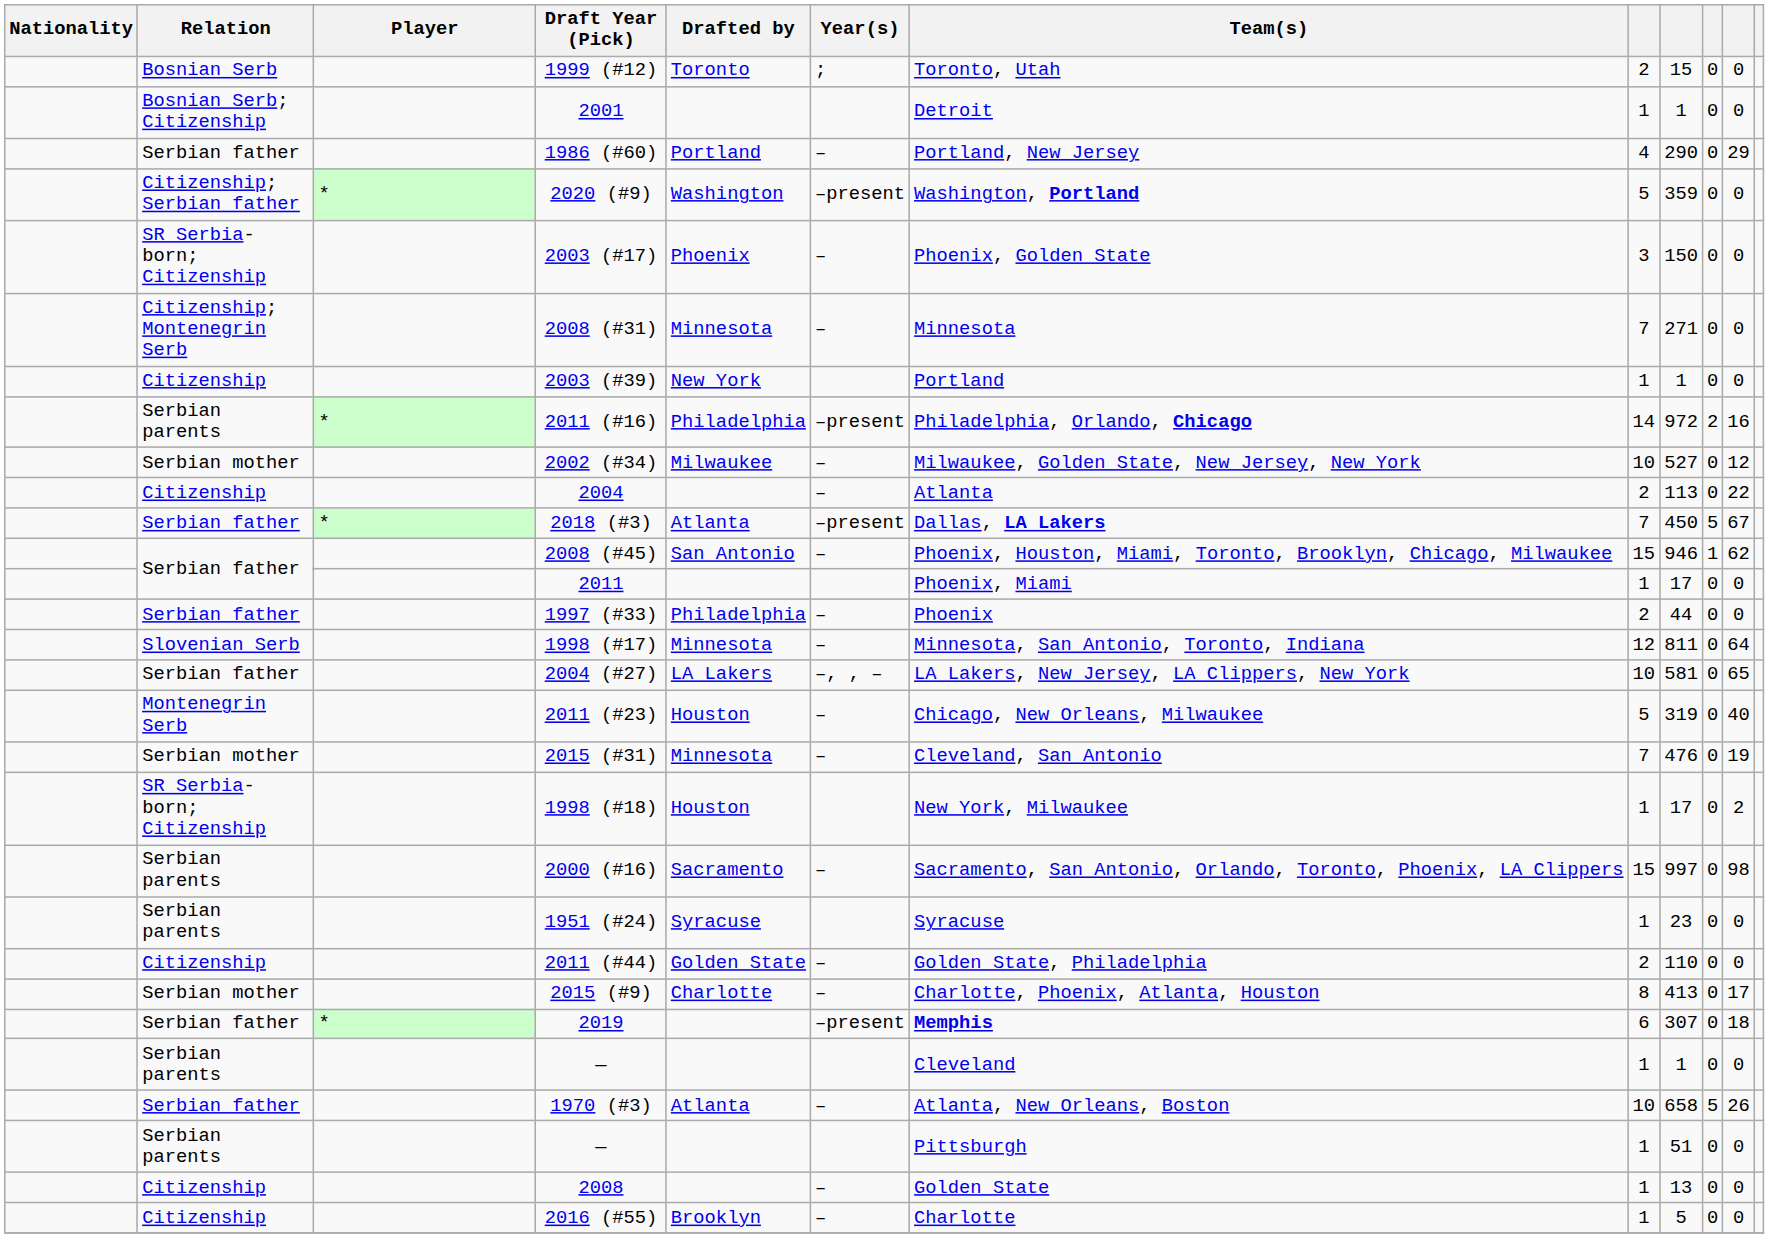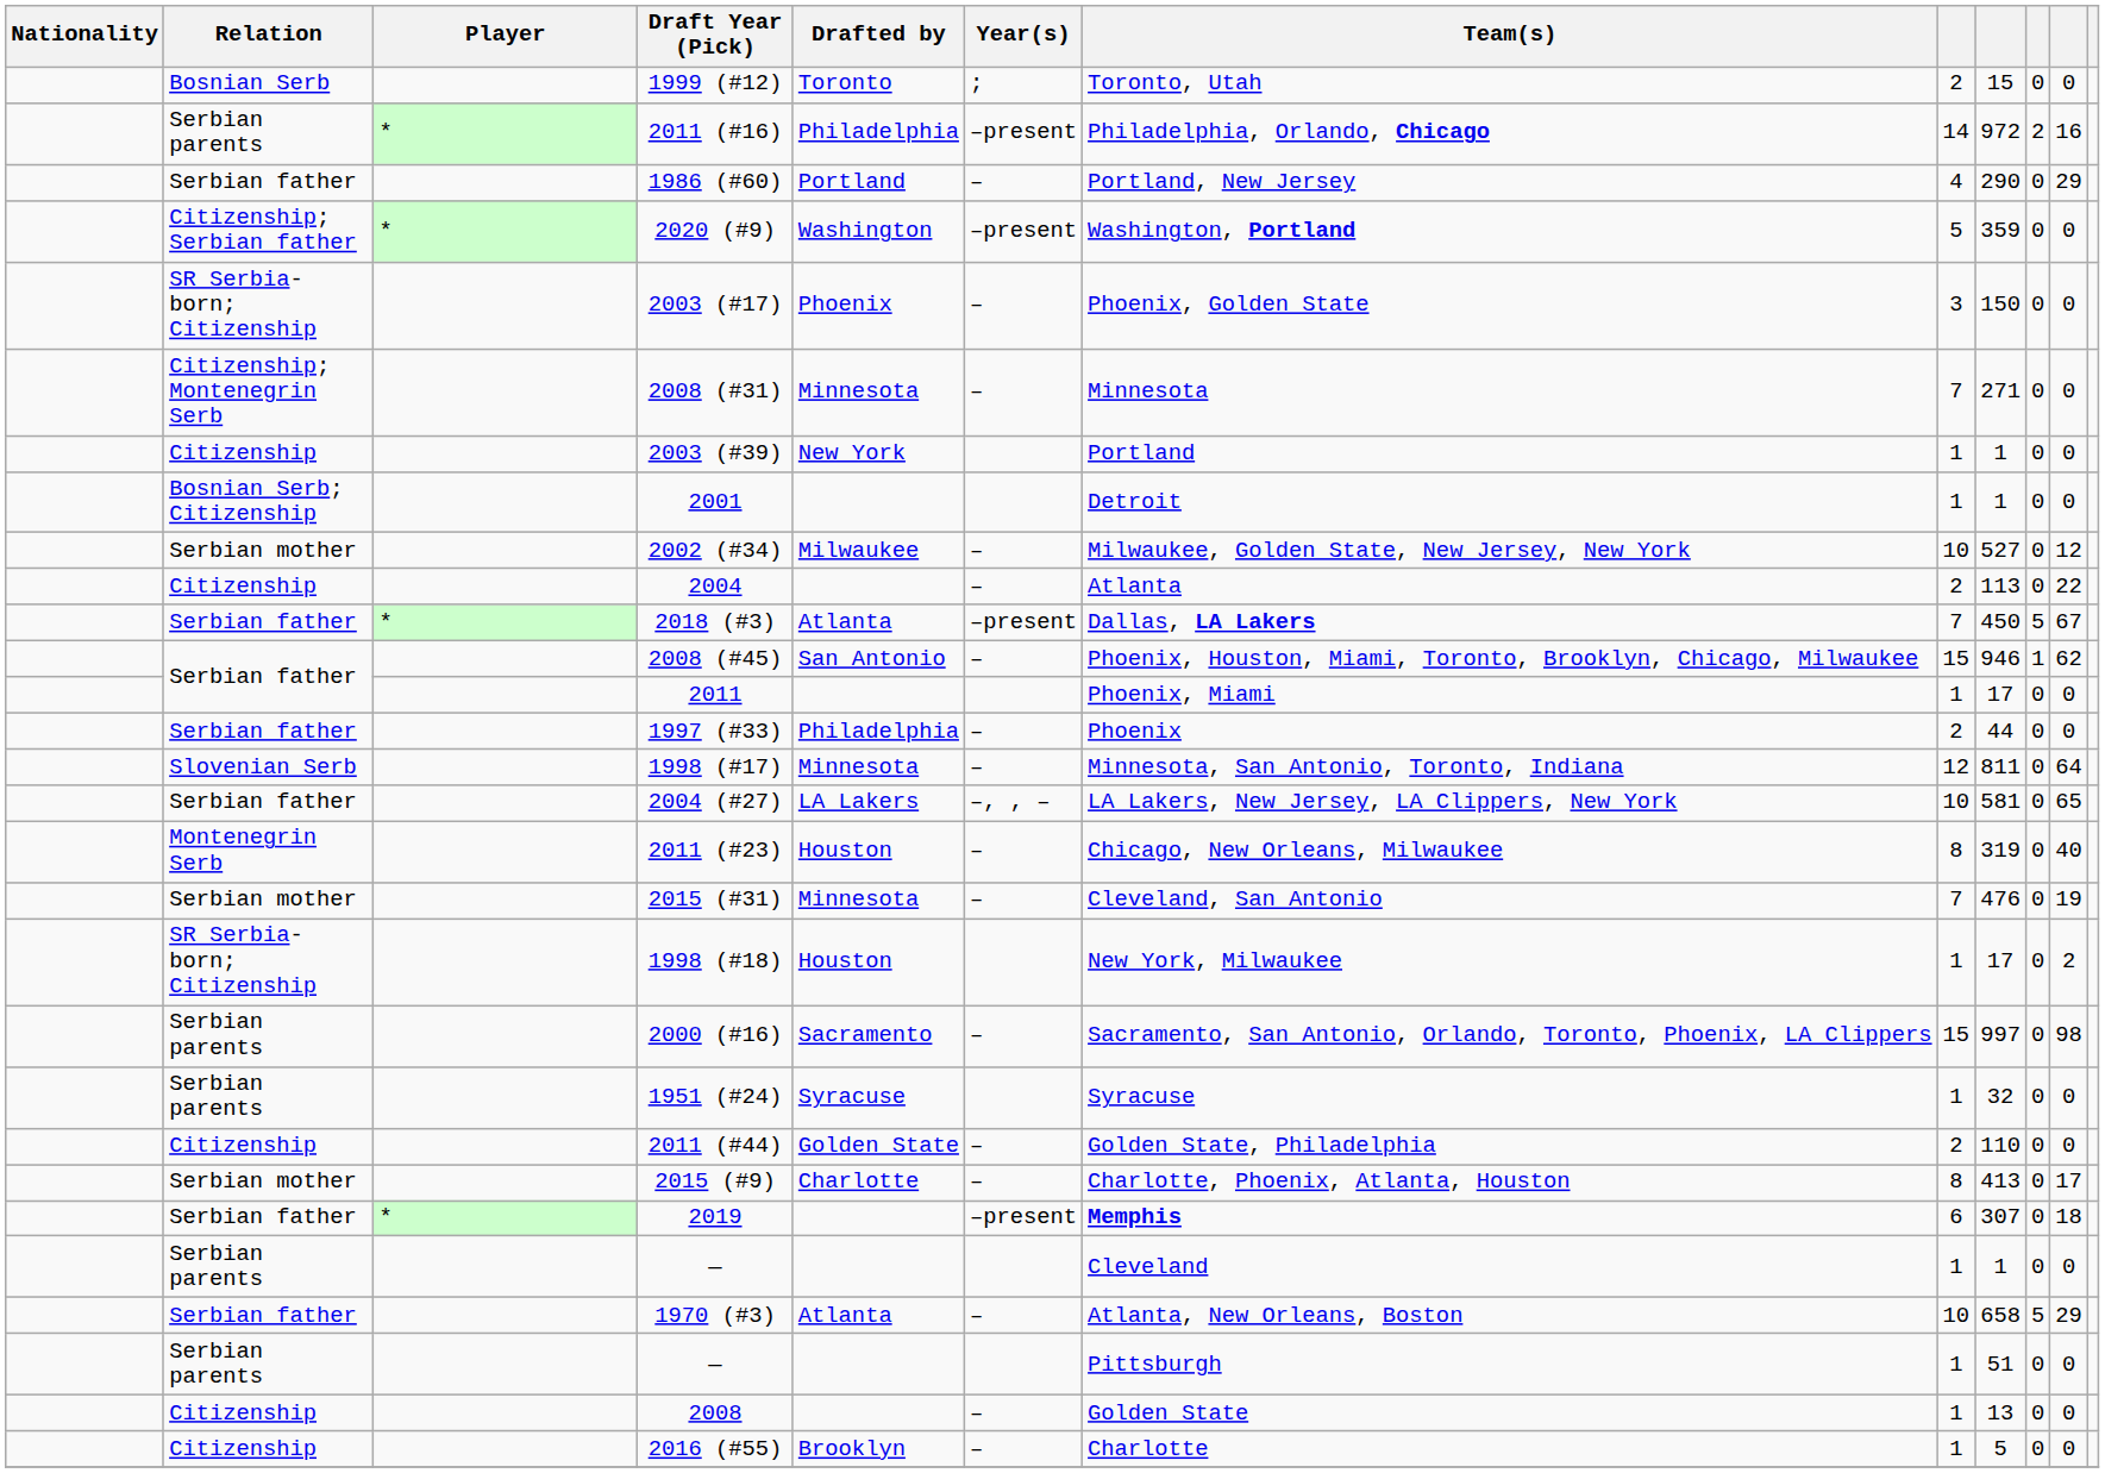 <table class="wikitable sortable" style="font-size:95%">
 <tr>
 <th scope="col">Nationality</th>
 <th scope="col" width="110px">Relation</th>
 <th scope="col" width="140px">Player</th>
 <th scope="col" width="80px">Draft Year (Pick)</th>
 <th scope="col">Drafted by</th>
 <th scope="col">Year(s)</th>
 <th scope="col">Team(s)</th>
 <th scope="col"></th>
 <th scope="col"></th>
 <th scope="col"></th>
 <th scope="col"></th>
 <th scope="col" class="unsortable"></th>
 </tr>
 <tr>
 <td></td>
 <td><a href='#'>Bosnian Serb</a></td>
 <td></td>
 <td align="center"><a href='#'>1999</a> (#12)</td>
 <td><a href='#'>Toronto</a></td>
 <td>; </td>
 <td><a href='#'>Toronto</a>, <a href='#'>Utah</a></td>
 <td align="center">2</td>
 <td align="center">15</td>
 <td align="center">0</td>
 <td align="center">0</td>
 <td align="center"></td>
 </tr>
 <tr>
 <td></td>
-<td><a href='#'>Bosnian Serb</a>;<br><a href='#'>Citizenship</a></td>
-<td></td>
-<td align="center"><a href='#'>2001</a></td>
-<td></td>
-<td></td>
-<td><a href='#'>Detroit</a></td>
-<td align="center">1</td>
-<td align="center">1</td>
-<td align="center">0</td>
-<td align="center">0</td>
+<td>Serbian parents</td>
+<td bgcolor="#CCFFCC">*</td>
+<td align="center"><a href='#'>2011</a> (#16)</td>
+<td><a href='#'>Philadelphia</a></td>
+<td>–present</td>
+<td><a href='#'>Philadelphia</a>, <a href='#'>Orlando</a>, <strong><a href='#'>Chicago</a></strong></td>
+<td align="center">14</td>
+<td align="center">972</td>
+<td align="center">2</td>
+<td align="center">16</td>
 <td align="center"></td>
 </tr>
 <tr>
 <td></td>
 <td>Serbian father</td>
 <td></td>
 <td align="center"><a href='#'>1986</a> (#60)</td>
 <td><a href='#'>Portland</a></td>
 <td>–</td>
 <td><a href='#'>Portland</a>, <a href='#'>New Jersey</a></td>
 <td align="center">4</td>
 <td align="center">290</td>
 <td align="center">0</td>
 <td align="center">29</td>
 <td align="center"></td>
 </tr>
 <tr>
 <td></td>
 <td><a href='#'>Citizenship</a>;<br><a href='#'>Serbian father</a></td>
 <td bgcolor="#CCFFCC">*</td>
 <td align="center"><a href='#'>2020</a> (#9)</td>
 <td><a href='#'>Washington</a></td>
 <td>–present</td>
 <td><a href='#'>Washington</a>, <strong><a href='#'>Portland</a></strong></td>
 <td align="center">5</td>
 <td align="center">359</td>
 <td align="center">0</td>
 <td align="center">0</td>
 <td align="center"></td>
 </tr>
 <tr>
 <td></td>
 <td><a href='#'>SR Serbia</a>-born;<br><a href='#'>Citizenship</a></td>
 <td></td>
 <td align="center"><a href='#'>2003</a> (#17)</td>
 <td><a href='#'>Phoenix</a></td>
 <td>–</td>
 <td><a href='#'>Phoenix</a>, <a href='#'>Golden State</a></td>
 <td align="center">3</td>
 <td align="center">150</td>
 <td align="center">0</td>
 <td align="center">0</td>
 <td align="center"></td>
 </tr>
 <tr>
 <td></td>
 <td><a href='#'>Citizenship</a>; <a href='#'>Montenegrin Serb</a></td>
 <td></td>
 <td align="center"><a href='#'>2008</a> (#31)</td>
 <td><a href='#'>Minnesota</a></td>
 <td>–</td>
 <td><a href='#'>Minnesota</a></td>
 <td align="center">7</td>
 <td align="center">271</td>
 <td align="center">0</td>
 <td align="center">0</td>
 <td align="center"></td>
 </tr>
 <tr>
 <td></td>
 <td><a href='#'>Citizenship</a></td>
 <td></td>
 <td align="center"><a href='#'>2003</a> (#39)</td>
 <td><a href='#'>New York</a></td>
 <td></td>
 <td><a href='#'>Portland</a></td>
 <td align="center">1</td>
 <td align="center">1</td>
 <td align="center">0</td>
 <td align="center">0</td>
 <td align="center"></td>
 </tr>
 <tr>
 <td></td>
-<td>Serbian parents</td>
-<td bgcolor="#CCFFCC">*</td>
-<td align="center"><a href='#'>2011</a> (#16)</td>
-<td><a href='#'>Philadelphia</a></td>
-<td>–present</td>
-<td><a href='#'>Philadelphia</a>, <a href='#'>Orlando</a>, <strong><a href='#'>Chicago</a></strong></td>
-<td align="center">14</td>
-<td align="center">972</td>
-<td align="center">2</td>
-<td align="center">16</td>
+<td><a href='#'>Bosnian Serb</a>;<br><a href='#'>Citizenship</a></td>
+<td></td>
+<td align="center"><a href='#'>2001</a></td>
+<td></td>
+<td></td>
+<td><a href='#'>Detroit</a></td>
+<td align="center">1</td>
+<td align="center">1</td>
+<td align="center">0</td>
+<td align="center">0</td>
 <td align="center"></td>
 </tr>
 <tr>
 <td></td>
 <td>Serbian mother</td>
 <td></td>
 <td align="center"><a href='#'>2002</a> (#34)</td>
 <td><a href='#'>Milwaukee</a></td>
 <td>–</td>
 <td><a href='#'>Milwaukee</a>, <a href='#'>Golden State</a>, <a href='#'>New Jersey</a>, <a href='#'>New York</a></td>
 <td align="center">10</td>
 <td align="center">527</td>
 <td align="center">0</td>
 <td align="center">12</td>
 <td align="center"></td>
 </tr>
 <tr>
 <td></td>
 <td><a href='#'>Citizenship</a></td>
 <td></td>
 <td align="center"><a href='#'>2004</a></td>
 <td></td>
 <td>–</td>
 <td><a href='#'>Atlanta</a></td>
 <td align="center">2</td>
 <td align="center">113</td>
 <td align="center">0</td>
 <td align="center">22</td>
 <td align="center"></td>
 </tr>
 <tr>
 <td></td>
 <td><a href='#'>Serbian father</a></td>
 <td bgcolor="#CCFFCC">*</td>
 <td align="center"><a href='#'>2018</a> (#3)</td>
 <td><a href='#'>Atlanta</a></td>
 <td>–present</td>
 <td><a href='#'>Dallas</a>, <strong><a href='#'>LA Lakers</a></strong></td>
 <td align="center">7</td>
 <td align="center">450</td>
 <td align="center">5</td>
 <td align="center">67</td>
 <td align="center"></td>
 </tr>
 <tr>
 <td></td>
 <td rowspan=2>Serbian father</td>
 <td></td>
 <td align="center"><a href='#'>2008</a> (#45)</td>
 <td><a href='#'>San Antonio</a></td>
 <td>–</td>
 <td><a href='#'>Phoenix</a>, <a href='#'>Houston</a>, <a href='#'>Miami</a>, <a href='#'>Toronto</a>, <a href='#'>Brooklyn</a>, <a href='#'>Chicago</a>, <a href='#'>Milwaukee</a></td>
 <td align="center">15</td>
 <td align="center">946</td>
 <td align="center">1</td>
 <td align="center">62</td>
 <td align="center"></td>
 </tr>
 <tr>
 <td></td>
 <td></td>
 <td align="center"><a href='#'>2011</a></td>
 <td></td>
 <td></td>
 <td><a href='#'>Phoenix</a>, <a href='#'>Miami</a></td>
 <td align="center">1</td>
 <td align="center">17</td>
 <td align="center">0</td>
 <td align="center">0</td>
 <td align="center"></td>
 </tr>
 <tr>
 <td></td>
 <td><a href='#'>Serbian father</a></td>
 <td></td>
 <td align="center"><a href='#'>1997</a> (#33)</td>
 <td><a href='#'>Philadelphia</a></td>
 <td>–</td>
 <td><a href='#'>Phoenix</a></td>
 <td align="center">2</td>
 <td align="center">44</td>
 <td align="center">0</td>
 <td align="center">0</td>
 <td align="center"></td>
 </tr>
 <tr>
 <td></td>
 <td><a href='#'>Slovenian Serb</a></td>
 <td></td>
 <td align="center"><a href='#'>1998</a> (#17)</td>
 <td><a href='#'>Minnesota</a></td>
 <td>–</td>
 <td><a href='#'>Minnesota</a>, <a href='#'>San Antonio</a>, <a href='#'>Toronto</a>, <a href='#'>Indiana</a></td>
 <td align="center">12</td>
 <td align="center">811</td>
 <td align="center">0</td>
 <td align="center">64</td>
 <td align="center"></td>
 </tr>
 <tr>
 <td></td>
 <td>Serbian father</td>
 <td></td>
 <td align="center"><a href='#'>2004</a> (#27)</td>
 <td><a href='#'>LA Lakers</a></td>
 <td>–, , –</td>
 <td><a href='#'>LA Lakers</a>, <a href='#'>New Jersey</a>, <a href='#'>LA Clippers</a>, <a href='#'>New York</a></td>
 <td align="center">10</td>
 <td align="center">581</td>
 <td align="center">0</td>
 <td align="center">65</td>
 <td align="center"></td>
 </tr>
 <tr>
 <td></td>
 <td><a href='#'>Montenegrin Serb</a></td>
 <td></td>
 <td align="center"><a href='#'>2011</a> (#23)</td>
 <td><a href='#'>Houston</a></td>
 <td>–</td>
 <td><a href='#'>Chicago</a>, <a href='#'>New Orleans</a>, <a href='#'>Milwaukee</a></td>
-<td align="center">5</td>
+<td align="center">8</td>
 <td align="center">319</td>
 <td align="center">0</td>
 <td align="center">40</td>
 <td align="center"></td>
 </tr>
 <tr>
 <td></td>
 <td>Serbian mother</td>
 <td></td>
 <td align="center"><a href='#'>2015</a> (#31)</td>
 <td><a href='#'>Minnesota</a></td>
 <td>–</td>
 <td><a href='#'>Cleveland</a>, <a href='#'>San Antonio</a></td>
 <td align="center">7</td>
 <td align="center">476</td>
 <td align="center">0</td>
 <td align="center">19</td>
 <td align="center"></td>
 </tr>
 <tr>
 <td></td>
 <td><a href='#'>SR Serbia</a>-born;<br><a href='#'>Citizenship</a></td>
 <td></td>
 <td align="center"><a href='#'>1998</a> (#18)</td>
 <td><a href='#'>Houston</a></td>
 <td></td>
 <td><a href='#'>New York</a>, <a href='#'>Milwaukee</a></td>
 <td align="center">1</td>
 <td align="center">17</td>
 <td align="center">0</td>
 <td align="center">2</td>
 <td align="center"></td>
 </tr>
 <tr>
 <td></td>
 <td>Serbian parents</td>
 <td></td>
 <td align="center"><a href='#'>2000</a> (#16)</td>
 <td><a href='#'>Sacramento</a></td>
 <td>–</td>
 <td><a href='#'>Sacramento</a>, <a href='#'>San Antonio</a>, <a href='#'>Orlando</a>, <a href='#'>Toronto</a>, <a href='#'>Phoenix</a>, <a href='#'>LA Clippers</a></td>
 <td align="center">15</td>
 <td align="center">997</td>
 <td align="center">0</td>
 <td align="center">98</td>
 <td align="center"></td>
 </tr>
 <tr>
 <td></td>
 <td>Serbian parents</td>
 <td></td>
 <td align="center"><a href='#'>1951</a> (#24)</td>
 <td><a href='#'>Syracuse</a></td>
 <td></td>
 <td><a href='#'>Syracuse</a></td>
 <td align="center">1</td>
-<td align="center">23</td>
+<td align="center">32</td>
 <td align="center">0</td>
 <td align="center">0</td>
 <td align="center"></td>
 </tr>
 <tr>
 <td></td>
 <td><a href='#'>Citizenship</a></td>
 <td></td>
 <td align="center"><a href='#'>2011</a> (#44)</td>
 <td><a href='#'>Golden State</a></td>
 <td>–</td>
 <td><a href='#'>Golden State</a>, <a href='#'>Philadelphia</a></td>
 <td align="center">2</td>
 <td align="center">110</td>
 <td align="center">0</td>
 <td align="center">0</td>
 <td align="center"></td>
 </tr>
 <tr>
 <td></td>
 <td>Serbian mother</td>
 <td></td>
 <td align="center"><a href='#'>2015</a> (#9)</td>
 <td><a href='#'>Charlotte</a></td>
 <td>–</td>
 <td><a href='#'>Charlotte</a>, <a href='#'>Phoenix</a>, <a href='#'>Atlanta</a>, <a href='#'>Houston</a></td>
 <td align="center">8</td>
 <td align="center">413</td>
 <td align="center">0</td>
 <td align="center">17</td>
 <td align="center"></td>
 </tr>
 <tr>
 <td></td>
 <td>Serbian father</td>
 <td bgcolor="#CCFFCC">*</td>
 <td align="center"><a href='#'>2019</a></td>
 <td></td>
 <td>–present</td>
 <td><strong><a href='#'>Memphis</a></strong></td>
 <td align="center">6</td>
 <td align="center">307</td>
 <td align="center">0</td>
 <td align="center">18</td>
 <td align="center"></td>
 </tr>
 <tr>
 <td></td>
 <td>Serbian parents</td>
 <td></td>
 <td align="center">—</td>
 <td></td>
 <td></td>
 <td><a href='#'>Cleveland</a></td>
 <td align="center">1</td>
 <td align="center">1</td>
 <td align="center">0</td>
 <td align="center">0</td>
 <td align="center"></td>
 </tr>
 <tr>
 <td></td>
 <td><a href='#'>Serbian father</a></td>
 <td></td>
 <td align="center"><a href='#'>1970</a> (#3)</td>
 <td><a href='#'>Atlanta</a></td>
 <td>–</td>
 <td><a href='#'>Atlanta</a>, <a href='#'>New Orleans</a>, <a href='#'>Boston</a></td>
 <td align="center">10</td>
 <td align="center">658</td>
 <td align="center">5</td>
-<td align="center">26</td>
+<td align="center">29</td>
 <td align="center"></td>
 </tr>
 <tr>
 <td></td>
 <td>Serbian parents</td>
 <td></td>
 <td align="center">—</td>
 <td></td>
 <td></td>
 <td><a href='#'>Pittsburgh</a></td>
 <td align="center">1</td>
 <td align="center">51</td>
 <td align="center">0</td>
 <td align="center">0</td>
 <td align="center"></td>
 </tr>
 <tr>
 <td></td>
 <td><a href='#'>Citizenship</a></td>
 <td></td>
 <td align="center"><a href='#'>2008</a></td>
 <td></td>
 <td>–</td>
 <td><a href='#'>Golden State</a></td>
 <td align="center">1</td>
 <td align="center">13</td>
 <td align="center">0</td>
 <td align="center">0</td>
 <td align="center"></td>
 </tr>
 <tr>
 <td></td>
 <td><a href='#'>Citizenship</a></td>
 <td></td>
 <td align="center"><a href='#'>2016</a> (#55)</td>
 <td><a href='#'>Brooklyn</a></td>
 <td>–</td>
 <td><a href='#'>Charlotte</a></td>
 <td align="center">1</td>
 <td align="center">5</td>
 <td align="center">0</td>
 <td align="center">0</td>
 <td align="center"></td>
 </tr>
 <tr>
 </tr>
 </table>
